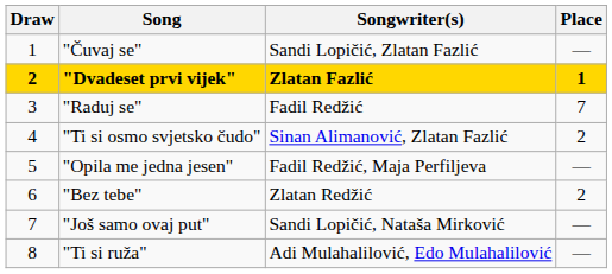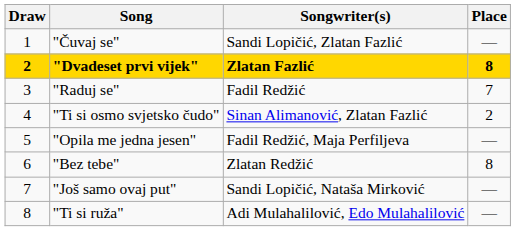 <table class="sortable wikitable" style="margin: 1em auto 1em auto; text-align:center">
 <tr>
 <th>Draw</th>
 <th>Song</th>
 <th>Songwriter(s)</th>
 <th>Place</th>
 </tr>
 <tr>
 <td>1</td>
 <td align="left">"Čuvaj se"</td>
 <td align="left">Sandi Lopičić, Zlatan Fazlić</td>
 <td>—</td>
 </tr>
 <tr style="font-weight:bold; background:gold;">
 <td>2</td>
 <td align="left">"Dvadeset prvi vijek"</td>
 <td align="left">Zlatan Fazlić</td>
-<td>1</td>
+<td>8</td>
 </tr>
 <tr>
 <td>3</td>
 <td align="left">"Raduj se"</td>
 <td align="left">Fadil Redžić</td>
 <td>7</td>
 </tr>
 <tr>
 <td>4</td>
 <td align="left">"Ti si osmo svjetsko čudo"</td>
 <td align="left"><a href='#'>Sinan Alimanović</a>, Zlatan Fazlić</td>
 <td>2</td>
 </tr>
 <tr>
 <td>5</td>
 <td align="left">"Opila me jedna jesen"</td>
 <td align="left">Fadil Redžić, Maja Perfiljeva</td>
 <td>—</td>
 </tr>
 <tr>
 <td>6</td>
 <td align="left">"Bez tebe"</td>
 <td align="left">Zlatan Redžić</td>
-<td>2</td>
+<td>8</td>
 </tr>
 <tr>
 <td>7</td>
 <td align="left">"Još samo ovaj put"</td>
 <td align="left">Sandi Lopičić, Nataša Mirković</td>
 <td>—</td>
 </tr>
 <tr>
 <td>8</td>
 <td align="left">"Ti si ruža"</td>
 <td align="left">Adi Mulahalilović, <a href='#'>Edo Mulahalilović</a></td>
 <td>—</td>
 </tr>
 </table>
